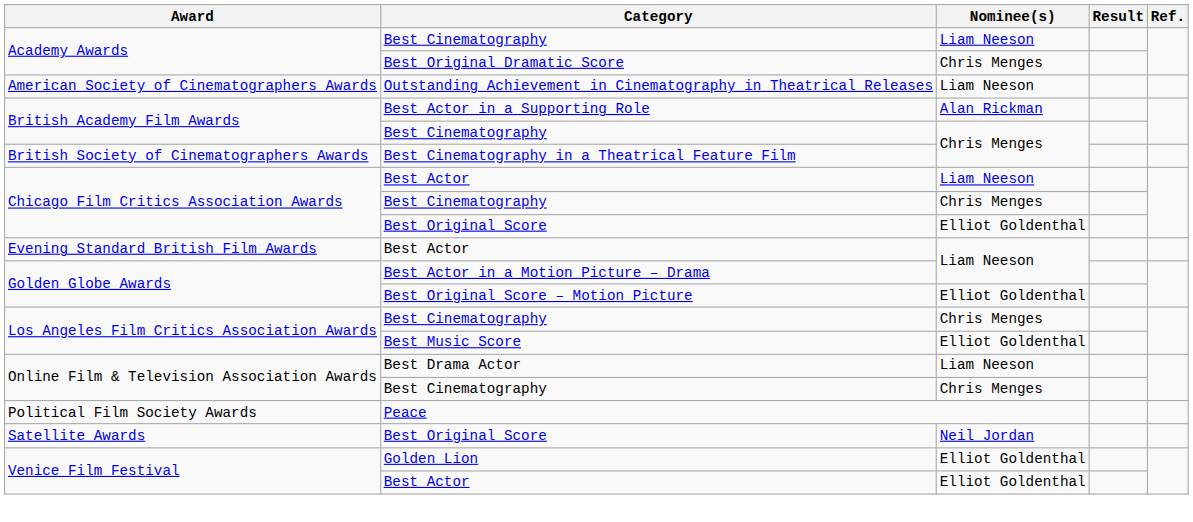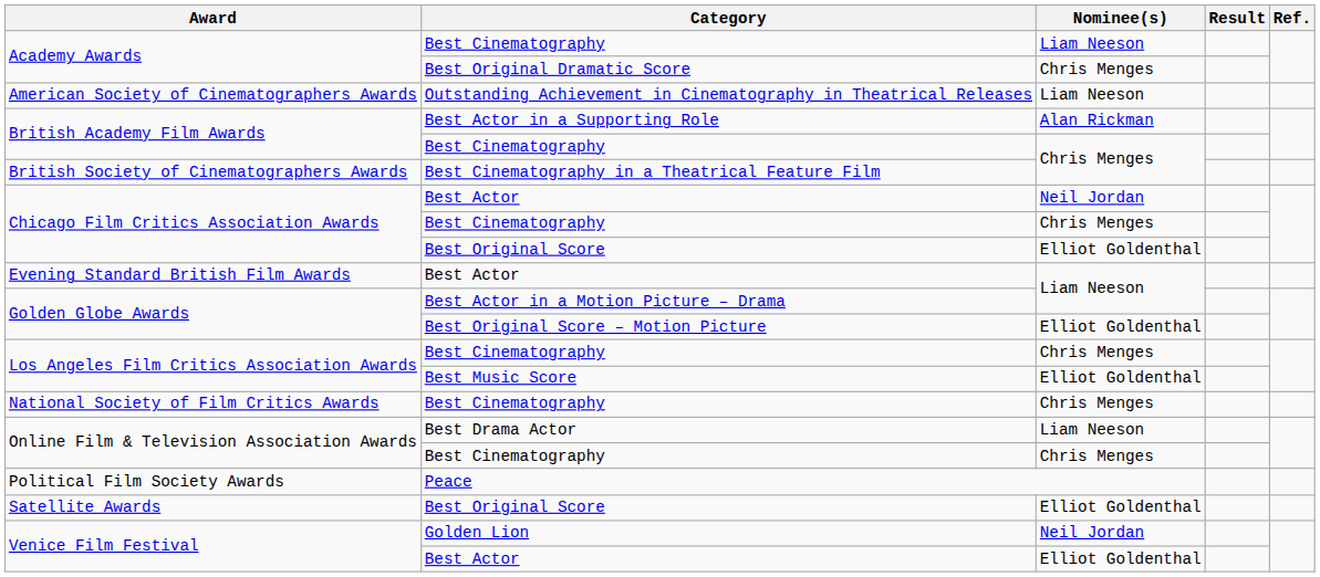 <table class="wikitable plainrowheaders">
 <tr>
 <th>Award</th>
 <th>Category</th>
 <th>Nominee(s)</th>
 <th>Result</th>
 <th>Ref.</th>
 </tr>
 <tr>
 <td rowspan="2"><a href='#'>Academy Awards</a></td>
 <td><a href='#'>Best Cinematography</a></td>
 <td><a href='#'>Liam Neeson</a></td>
 <td></td>
 <td align="center" rowspan="2"></td>
 </tr>
 <tr>
 <td><a href='#'>Best Original Dramatic Score</a></td>
 <td>Chris Menges</td>
 <td></td>
 </tr>
 <tr>
 <td><a href='#'>American Society of Cinematographers Awards</a></td>
 <td><a href='#'>Outstanding Achievement in Cinematography in Theatrical Releases</a></td>
 <td>Liam Neeson</td>
 <td></td>
 <td align="center"></td>
 </tr>
 <tr>
 <td rowspan="2"><a href='#'>British Academy Film Awards</a></td>
 <td><a href='#'>Best Actor in a Supporting Role</a></td>
 <td><a href='#'>Alan Rickman</a></td>
 <td></td>
 <td align="center" rowspan="2"></td>
 </tr>
 <tr>
 <td><a href='#'>Best Cinematography</a></td>
 <td rowspan="2">Chris Menges</td>
 <td></td>
 </tr>
 <tr>
 <td><a href='#'>British Society of Cinematographers Awards</a></td>
 <td><a href='#'>Best Cinematography in a Theatrical Feature Film</a></td>
 <td></td>
 <td align="center"></td>
 </tr>
 <tr>
 <td rowspan="3"><a href='#'>Chicago Film Critics Association Awards</a></td>
 <td><a href='#'>Best Actor</a></td>
-<td><a href='#'>Liam Neeson</a></td>
+<td><a href='#'>Neil Jordan</a></td>
 <td></td>
 <td align="center" rowspan="3"></td>
 </tr>
 <tr>
 <td><a href='#'>Best Cinematography</a></td>
 <td>Chris Menges</td>
 <td></td>
 </tr>
 <tr>
 <td><a href='#'>Best Original Score</a></td>
 <td>Elliot Goldenthal</td>
 <td></td>
 </tr>
 <tr>
 <td><a href='#'>Evening Standard British Film Awards</a></td>
 <td>Best Actor</td>
 <td rowspan="2">Liam Neeson</td>
 <td></td>
 <td align="center"></td>
 </tr>
 <tr>
 <td rowspan="2"><a href='#'>Golden Globe Awards</a></td>
 <td><a href='#'>Best Actor in a Motion Picture – Drama</a></td>
 <td></td>
 <td align="center" rowspan="2"></td>
 </tr>
 <tr>
 <td><a href='#'>Best Original Score – Motion Picture</a></td>
 <td>Elliot Goldenthal</td>
 <td></td>
 </tr>
 <tr>
 <td rowspan="2"><a href='#'>Los Angeles Film Critics Association Awards</a></td>
 <td><a href='#'>Best Cinematography</a></td>
 <td>Chris Menges</td>
 <td></td>
 <td align="center" rowspan="2"></td>
 </tr>
 <tr>
 <td><a href='#'>Best Music Score</a></td>
 <td>Elliot Goldenthal</td>
 <td></td>
 </tr>
 <tr>
+<td><a href='#'>National Society of Film Critics Awards</a></td>
+<td><a href='#'>Best Cinematography</a></td>
+<td>Chris Menges</td>
+<td></td>
+<td align="center"></td>
+</tr>
+<tr>
 <td rowspan="2">Online Film & Television Association Awards</td>
 <td>Best Drama Actor</td>
 <td>Liam Neeson</td>
 <td></td>
 <td align="center" rowspan="2"></td>
 </tr>
 <tr>
 <td>Best Cinematography</td>
 <td>Chris Menges</td>
 <td></td>
 </tr>
 <tr>
 <td>Political Film Society Awards</td>
 <td colspan="2"><a href='#'>Peace</a></td>
 <td></td>
 <td align="center"></td>
 </tr>
 <tr>
 <td><a href='#'>Satellite Awards</a></td>
 <td><a href='#'>Best Original Score</a></td>
-<td><a href='#'>Neil Jordan</a></td>
+<td>Elliot Goldenthal</td>
 <td></td>
 <td align="center"></td>
 </tr>
 <tr>
 <td rowspan="2"><a href='#'>Venice Film Festival</a></td>
 <td><a href='#'>Golden Lion</a></td>
-<td>Elliot Goldenthal</td>
+<td><a href='#'>Neil Jordan</a></td>
 <td></td>
 <td align="center" rowspan="2"></td>
 </tr>
 <tr>
 <td><a href='#'>Best Actor</a></td>
 <td>Elliot Goldenthal</td>
 <td></td>
 </tr>
 </table>
